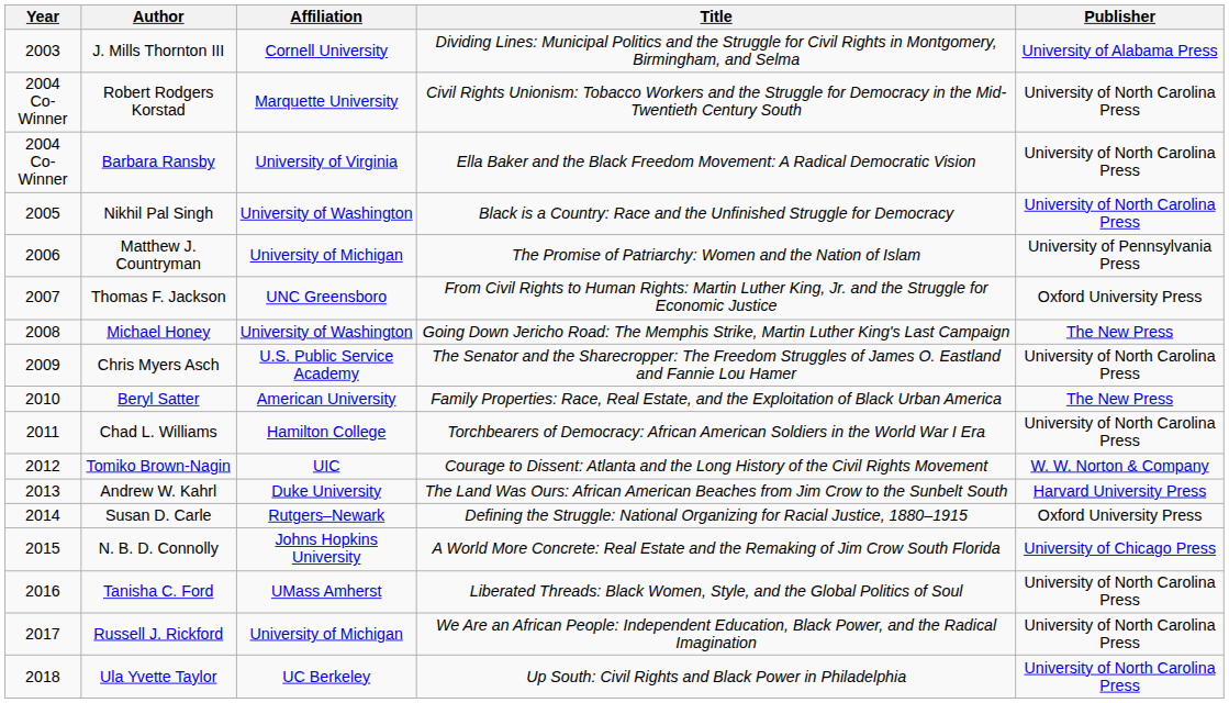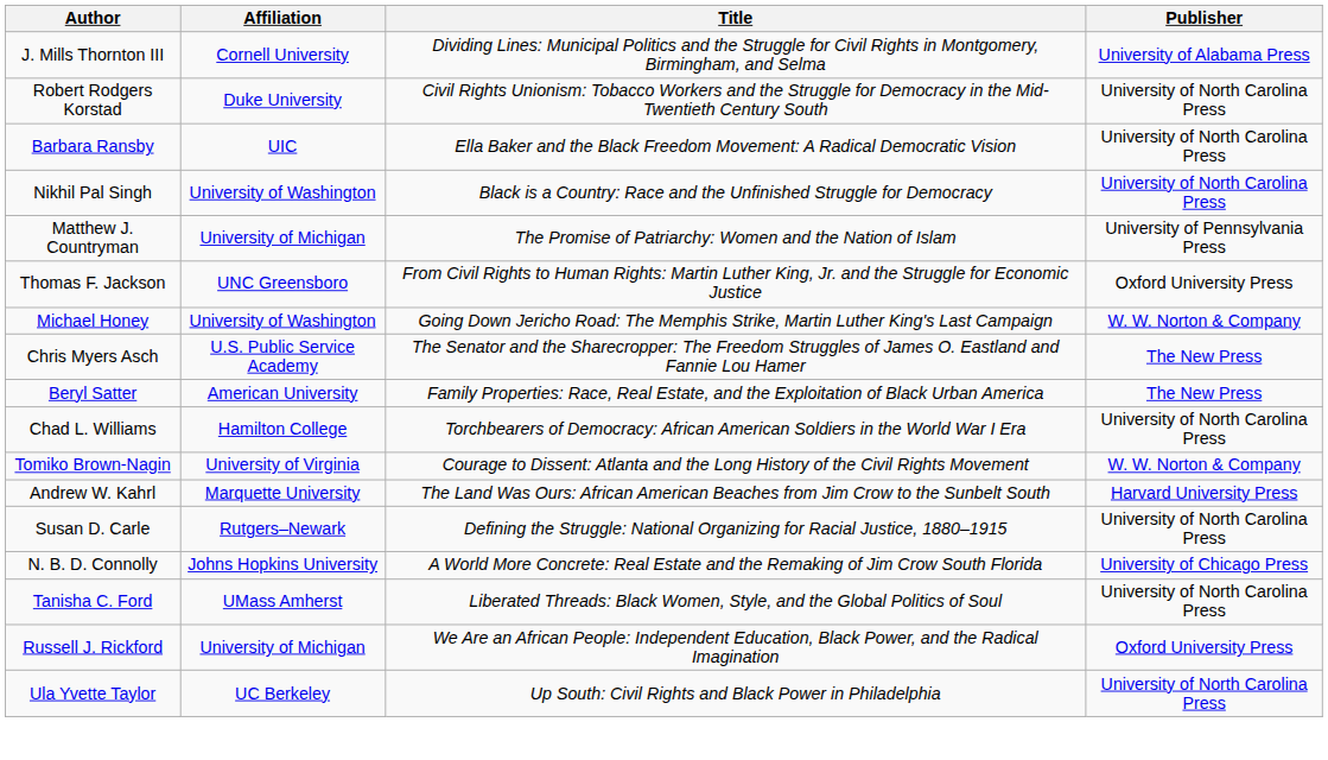 <table class="wikitable" style='text-align: center;'>
 <tr>
-<th><u><strong>Year</strong></u></th>
 <th><u><strong>Author</strong></u></th>
 <th><u><strong>Affiliation</strong></u></th>
 <th><u><strong>Title</strong></u></th>
 <th><u><strong>Publisher</strong></u></th>
 </tr>
 <tr>
-<td>2003</td>
 <td>J. Mills Thornton III</td>
 <td><a href='#'>Cornell University</a></td>
 <td><em>Dividing Lines:  Municipal Politics and the Struggle for Civil Rights in Montgomery, Birmingham, and Selma</em></td>
 <td><a href='#'>University of Alabama Press</a></td>
 </tr>
 <tr>
-<td>2004<br>Co-Winner</td>
 <td>Robert Rodgers Korstad</td>
-<td><a href='#'>Marquette University</a></td>
+<td><a href='#'>Duke University</a></td>
 <td><em>Civil Rights Unionism: Tobacco Workers and the Struggle for Democracy in the Mid-Twentieth Century South</em></td>
 <td>University of North Carolina Press</td>
 </tr>
 <tr>
-<td>2004<br>Co-Winner</td>
 <td><a href='#'>Barbara Ransby</a></td>
-<td><a href='#'>University of Virginia</a></td>
+<td><a href='#'>UIC</a></td>
 <td><em>Ella Baker and the Black Freedom Movement:  A Radical Democratic Vision</em></td>
 <td>University of North Carolina Press</td>
 </tr>
 <tr>
-<td>2005</td>
 <td>Nikhil Pal Singh</td>
 <td><a href='#'>University of Washington</a></td>
 <td><em>Black is a Country: Race and the Unfinished Struggle for Democracy</em></td>
 <td><a href='#'>University of North Carolina Press</a></td>
 </tr>
 <tr>
-<td>2006</td>
 <td>Matthew J. Countryman</td>
 <td><a href='#'>University of Michigan</a></td>
 <td><em>The Promise of Patriarchy: Women and the Nation of Islam</em></td>
 <td>University of Pennsylvania Press</td>
 </tr>
 <tr>
-<td>2007</td>
 <td>Thomas F. Jackson</td>
 <td><a href='#'>UNC Greensboro</a></td>
 <td><em>From Civil Rights to Human Rights: Martin Luther King, Jr. and the Struggle for Economic Justice</em></td>
 <td>Oxford University Press</td>
 </tr>
 <tr>
-<td>2008</td>
 <td><a href='#'>Michael Honey</a></td>
 <td><a href='#'>University of Washington</a></td>
 <td><em>Going Down Jericho Road: The Memphis Strike, Martin Luther King's Last Campaign</em></td>
+<td><a href='#'>W. W. Norton & Company</a></td>
+</tr>
+<tr>
+<td>Chris Myers Asch</td>
+<td><a href='#'>U.S. Public Service Academy</a></td>
+<td><em>The Senator and the Sharecropper: The Freedom Struggles of James O. Eastland and Fannie Lou Hamer</em></td>
 <td><a href='#'>The New Press</a></td>
 </tr>
 <tr>
-<td>2009</td>
-<td>Chris Myers Asch</td>
-<td><a href='#'>U.S. Public Service Academy</a></td>
-<td><em>The Senator and the Sharecropper: The Freedom Struggles of James O. Eastland and Fannie Lou Hamer</em></td>
-<td>University of North Carolina Press</td>
-</tr>
-<tr>
-<td>2010</td>
 <td><a href='#'>Beryl Satter</a></td>
 <td><a href='#'>American University</a></td>
 <td><em>Family Properties: Race, Real Estate, and the Exploitation of Black Urban America</em></td>
 <td><a href='#'>The New Press</a></td>
 </tr>
 <tr>
-<td>2011</td>
 <td>Chad L. Williams</td>
 <td><a href='#'>Hamilton College</a></td>
 <td><em>Torchbearers of Democracy: African American Soldiers in the World War I Era</em></td>
 <td>University of North Carolina Press</td>
 </tr>
 <tr>
-<td>2012</td>
 <td><a href='#'>Tomiko Brown-Nagin</a></td>
-<td><a href='#'>UIC</a></td>
+<td><a href='#'>University of Virginia</a></td>
 <td><em>Courage to Dissent: Atlanta and the Long History of the Civil Rights Movement</em></td>
 <td><a href='#'>W. W. Norton & Company</a></td>
 </tr>
 <tr>
-<td>2013</td>
 <td>Andrew W. Kahrl</td>
-<td><a href='#'>Duke University</a></td>
+<td><a href='#'>Marquette University</a></td>
 <td><em>The Land Was Ours: African American Beaches from Jim Crow to the Sunbelt South</em></td>
 <td><a href='#'>Harvard University Press</a></td>
 </tr>
 <tr>
-<td>2014</td>
 <td>Susan D. Carle</td>
 <td><a href='#'>Rutgers–Newark</a></td>
 <td><em>Defining the Struggle: National Organizing for Racial Justice, 1880–1915</em></td>
-<td>Oxford University Press</td>
+<td>University of North Carolina Press</td>
 </tr>
 <tr>
-<td>2015</td>
 <td>N. B. D. Connolly</td>
 <td><a href='#'>Johns Hopkins University</a></td>
 <td><em>A World More Concrete: Real Estate and the Remaking of Jim Crow South Florida</em></td>
 <td><a href='#'>University of Chicago Press</a></td>
 </tr>
 <tr>
-<td>2016</td>
 <td><a href='#'>Tanisha C. Ford</a></td>
 <td><a href='#'>UMass Amherst</a></td>
 <td><em>Liberated Threads: Black Women, Style, and the Global Politics of Soul</em></td>
 <td>University of North Carolina Press</td>
 </tr>
 <tr>
-<td>2017</td>
 <td><a href='#'>Russell J. Rickford</a></td>
 <td><a href='#'>University of Michigan</a></td>
 <td><em>We Are an African People: Independent Education, Black Power, and the Radical Imagination</em></td>
-<td>University of North Carolina Press</td>
+<td><a href='#'>Oxford University Press</a></td>
 </tr>
 <tr>
-<td>2018</td>
 <td><a href='#'>Ula Yvette Taylor</a></td>
 <td><a href='#'>UC Berkeley</a></td>
 <td><em>Up South:  Civil Rights and Black Power in Philadelphia</em></td>
 <td><a href='#'>University of North Carolina Press</a></td>
 </tr>
 </table>
